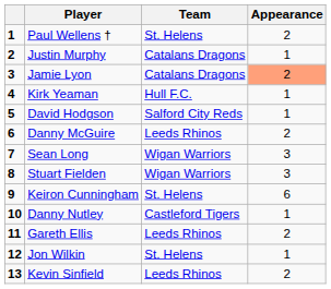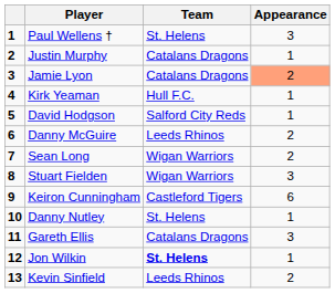 <table class="wikitable">
 <tr>
 <th></th>
 <th>Player</th>
 <th>Team</th>
 <th>Appearance</th>
 </tr>
 <tr>
 <td><strong>1</strong></td>
 <td> <a href='#'>Paul Wellens</a> †</td>
 <td> <a href='#'>St. Helens</a></td>
-<td style="text-align:center;">2</td>
+<td style="text-align:center;">3</td>
 </tr>
 <tr>
 <td><strong>2</strong></td>
 <td> <a href='#'>Justin Murphy</a></td>
 <td> <a href='#'>Catalans Dragons</a></td>
 <td style="text-align:center;">1</td>
 </tr>
 <tr>
 <td><strong>3</strong></td>
 <td> <a href='#'>Jamie Lyon</a></td>
 <td> <a href='#'>Catalans Dragons</a></td>
 <td style="background: lightsalmon; text-align:center;">2</td>
 </tr>
 <tr>
 <td><strong>4</strong></td>
 <td> <a href='#'>Kirk Yeaman</a></td>
 <td> <a href='#'>Hull F.C.</a></td>
 <td style="text-align:center;">1</td>
 </tr>
 <tr>
 <td><strong>5</strong></td>
 <td> <a href='#'>David Hodgson</a></td>
 <td>  <a href='#'>Salford City Reds</a></td>
 <td style="text-align:center;">1</td>
 </tr>
 <tr>
 <td><strong>6</strong></td>
 <td> <a href='#'>Danny McGuire</a></td>
 <td> <a href='#'>Leeds Rhinos</a></td>
 <td style="text-align:center;">2</td>
 </tr>
 <tr>
 <td><strong>7</strong></td>
 <td> <a href='#'>Sean Long</a></td>
 <td> <a href='#'>Wigan Warriors</a></td>
-<td style="text-align:center;">3</td>
+<td style="text-align:center;">2</td>
 </tr>
 <tr>
 <td><strong>8</strong></td>
 <td> <a href='#'>Stuart Fielden</a></td>
 <td> <a href='#'>Wigan Warriors</a></td>
 <td style="text-align:center;">3</td>
 </tr>
 <tr>
 <td><strong>9</strong></td>
 <td> <a href='#'>Keiron Cunningham</a></td>
-<td> <a href='#'>St. Helens</a></td>
+<td> <a href='#'>Castleford Tigers</a></td>
 <td style="text-align:center;">6</td>
 </tr>
 <tr>
 <td><strong>10</strong></td>
 <td> <a href='#'>Danny Nutley</a></td>
-<td> <a href='#'>Castleford Tigers</a></td>
+<td> <a href='#'>St. Helens</a></td>
 <td style="text-align:center;">1</td>
 </tr>
 <tr>
 <td><strong>11</strong></td>
 <td> <a href='#'>Gareth Ellis</a></td>
-<td> <a href='#'>Leeds Rhinos</a></td>
-<td style="text-align:center;">2</td>
+<td> <a href='#'>Catalans Dragons</a></td>
+<td style="text-align:center;">3</td>
 </tr>
 <tr>
 <td><strong>12</strong></td>
 <td> <a href='#'>Jon Wilkin</a></td>
-<td> <a href='#'>St. Helens</a></td>
+<td><strong> <a href='#'>St. Helens</a></strong></td>
 <td style="text-align:center;">1</td>
 </tr>
 <tr>
 <td><strong>13</strong></td>
 <td> <a href='#'>Kevin Sinfield</a></td>
 <td> <a href='#'>Leeds Rhinos</a></td>
 <td style="text-align:center;">2</td>
 </tr>
 </table>
